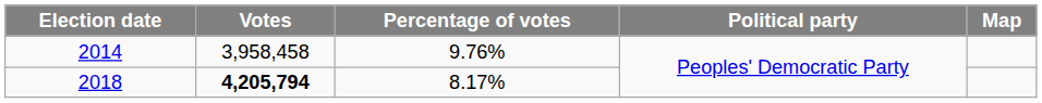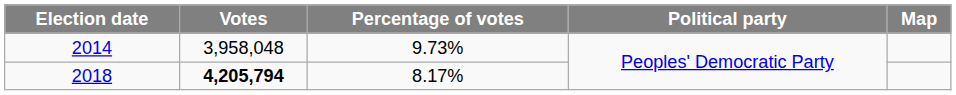 <table class="wikitable" style="font-size:0.906em; width:60%; text-align:center;">
 <tr>
 <th style="background:gray; color:white; text-align:center;">Election date</th>
 <th style="background:gray; color:white; text-align:center;">Votes</th>
 <th style="background:gray; color:white; text-align:center;">Percentage of votes</th>
 <th style="background:gray; color:white; text-align:center;">Political party</th>
 <th style="background:gray; color:white; text-align:center;">Map</th>
 </tr>
 <tr>
 <td><a href='#'>2014</a></td>
-<td>3,958,458</td>
-<td>9.76%</td>
+<td>3,958,048</td>
+<td>9.73%</td>
 <td rowspan="2"><a href='#'>Peoples' Democratic Party</a></td>
 <td></td>
 </tr>
 <tr>
 <td><a href='#'>2018</a></td>
 <td><strong>4,205,794</strong></td>
 <td>8.17%</td>
 <td></td>
 </tr>
 </table>
